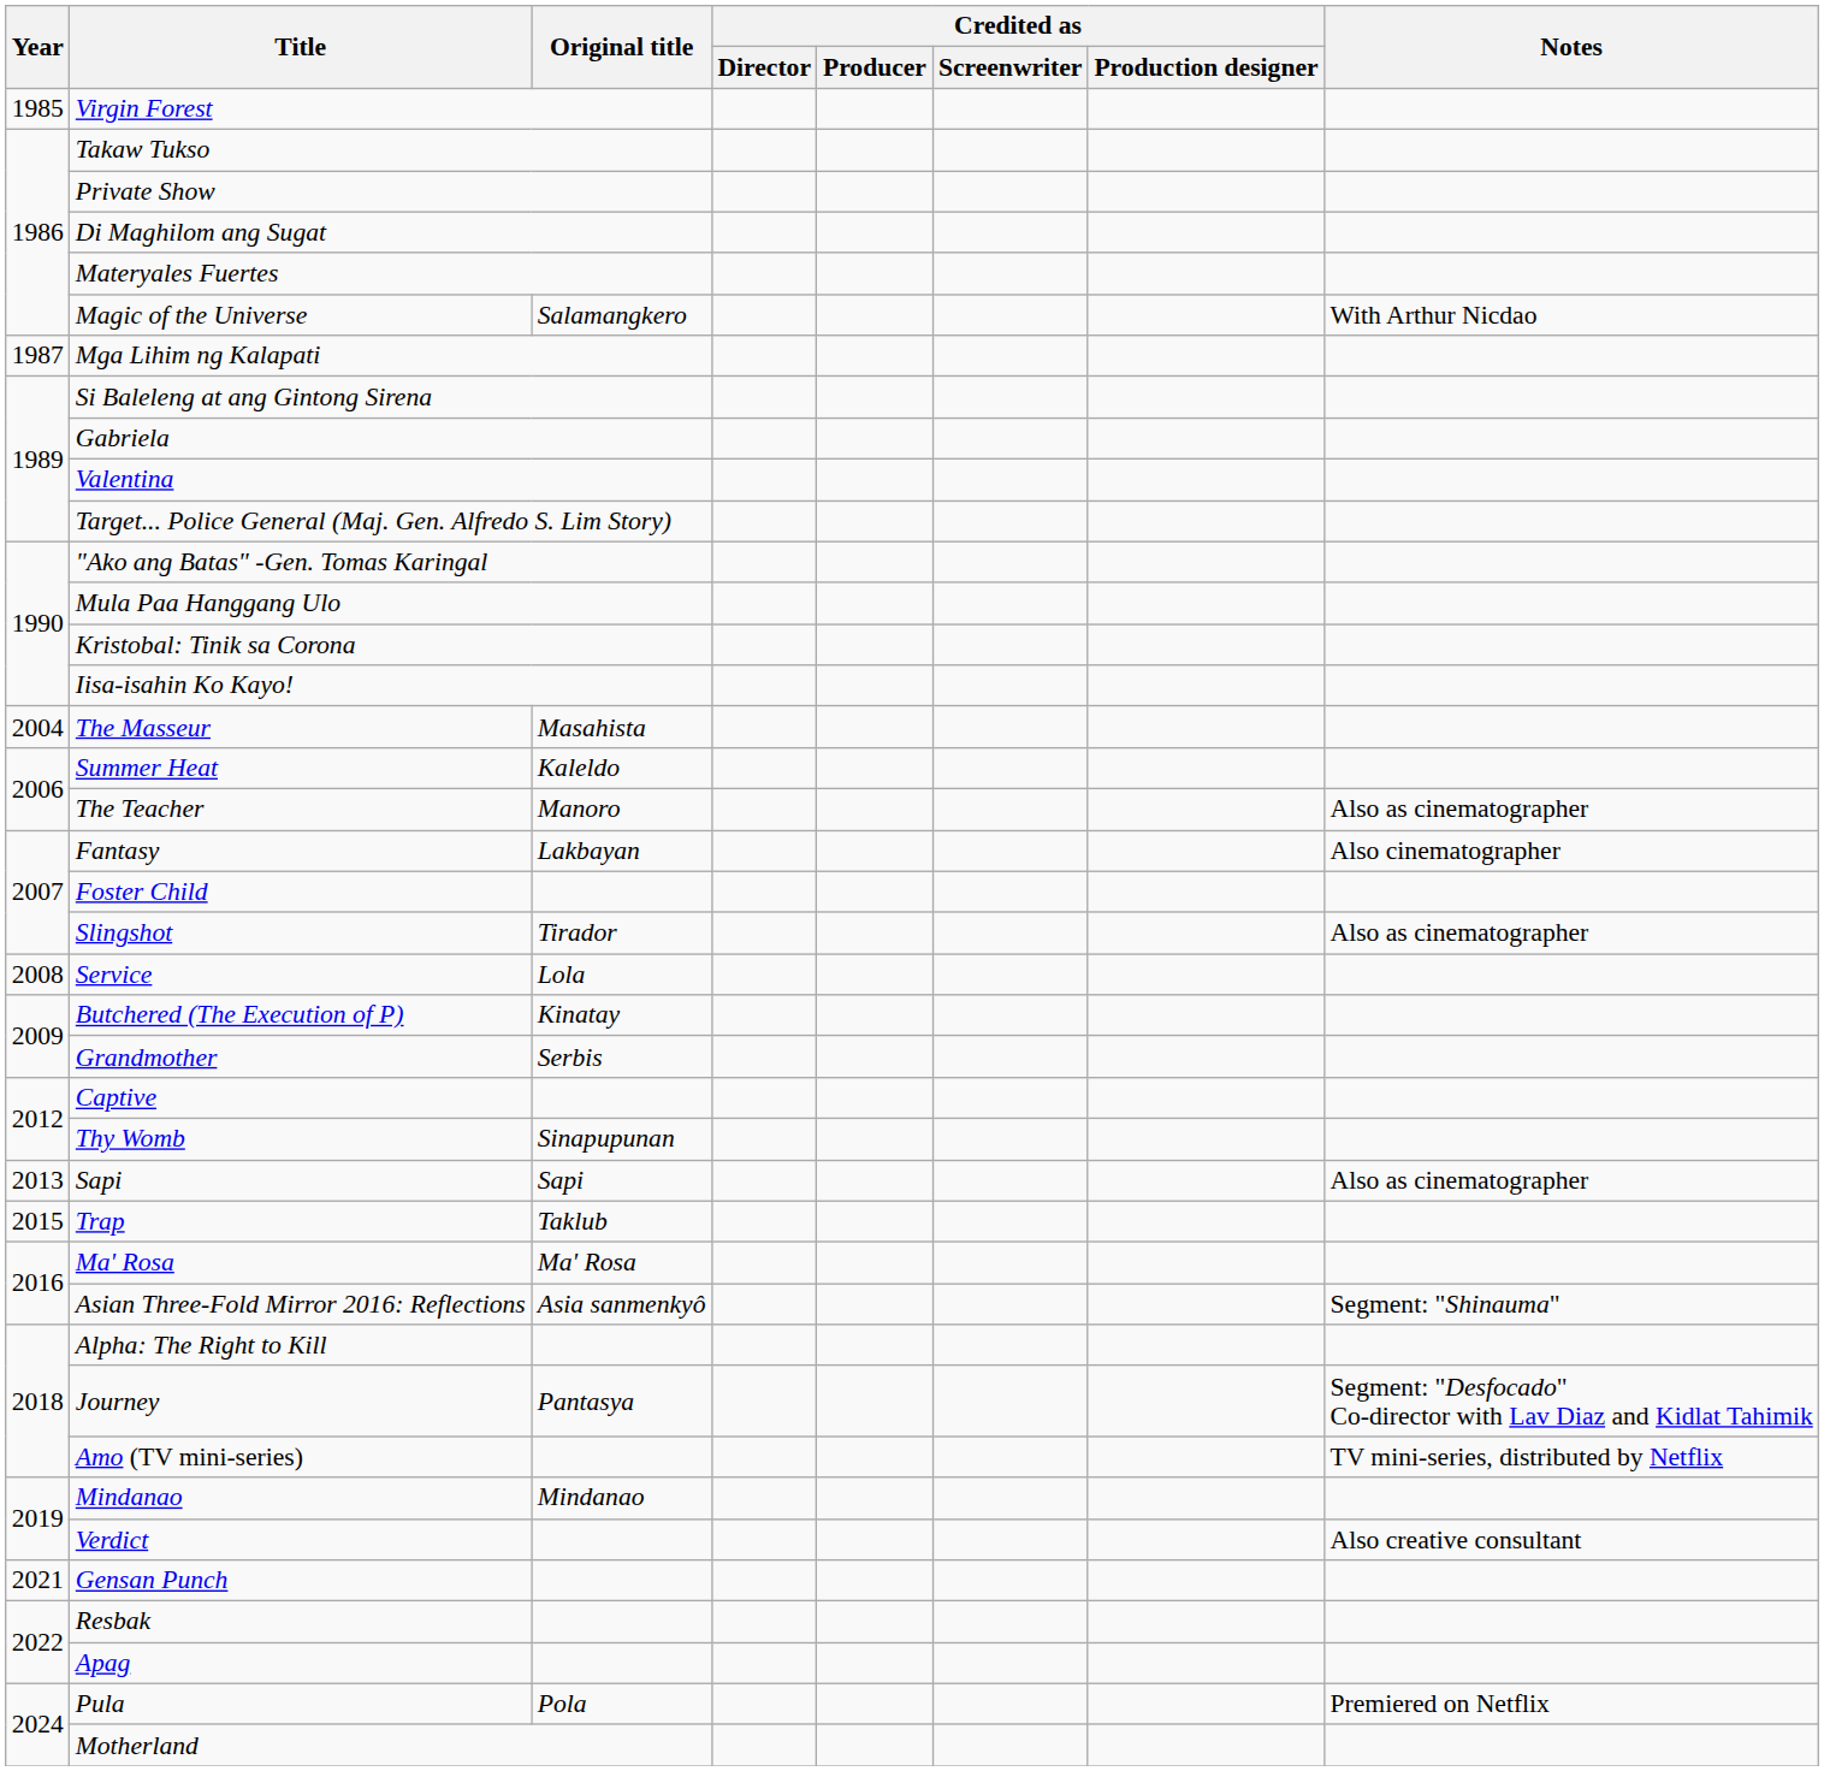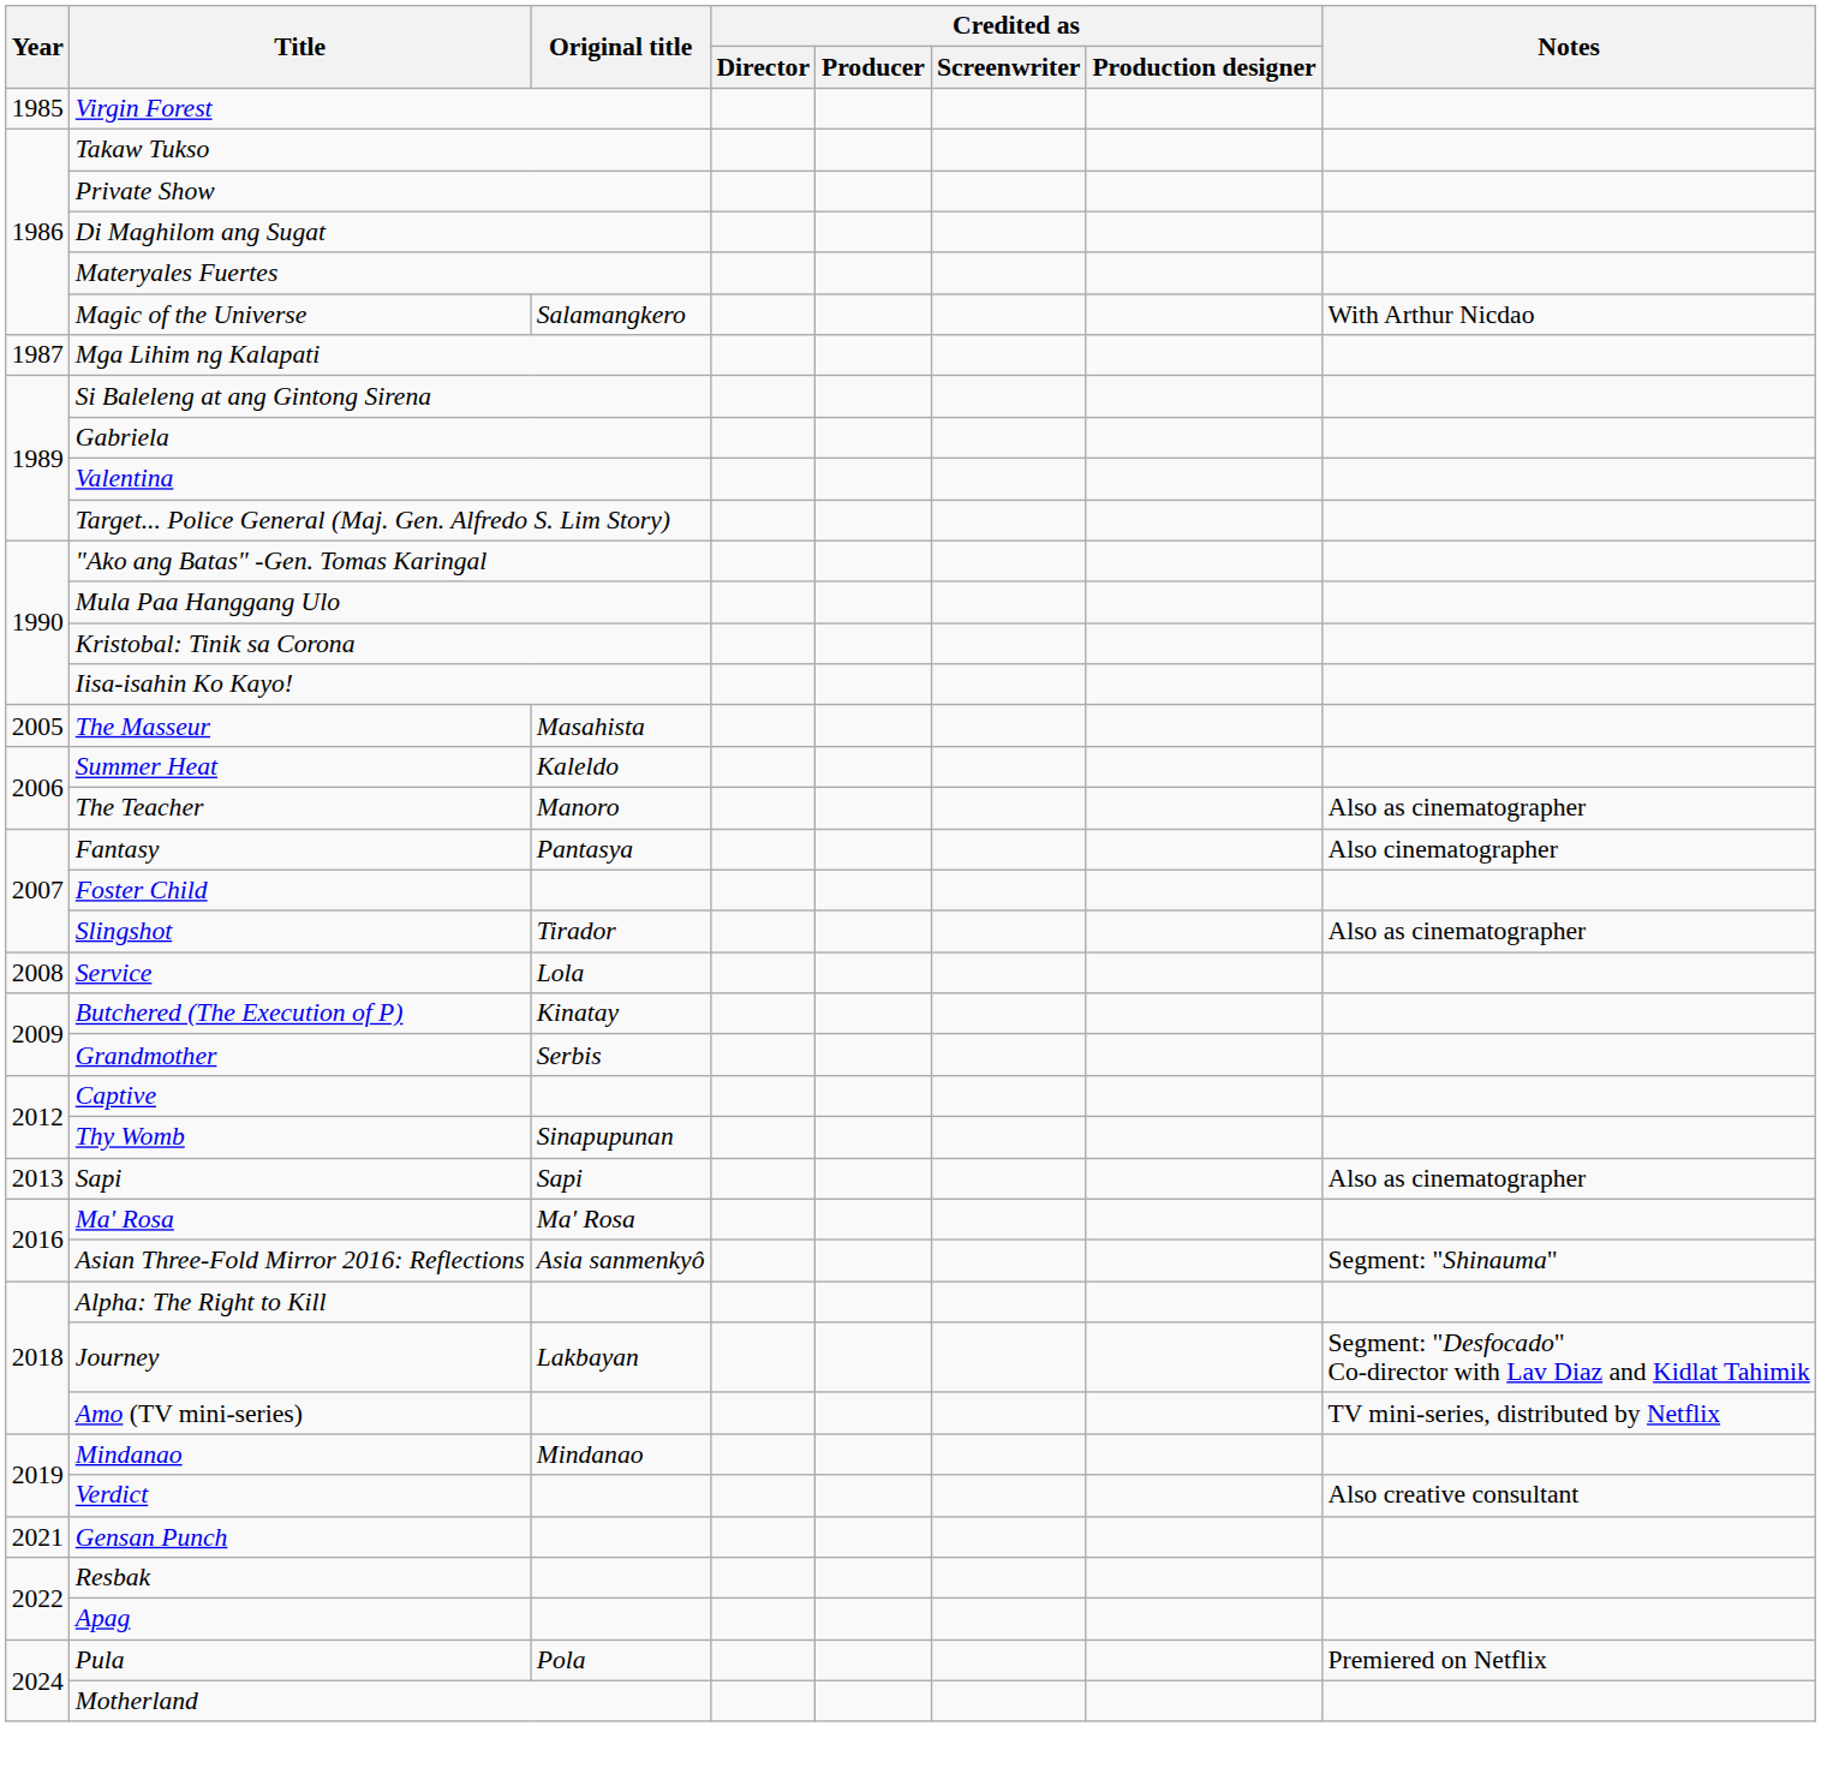 <table class="wikitable">
 <tr>
 <th rowspan="2">Year</th>
 <th rowspan="2">Title</th>
 <th rowspan="2">Original title</th>
 <th colspan="4">Credited as</th>
 <th rowspan="2">Notes</th>
 </tr>
 <tr>
 <th scope="col">Director</th>
 <th scope="col">Producer</th>
 <th scope="col">Screenwriter</th>
 <th scope="col">Production designer</th>
 </tr>
 <tr>
 <td>1985</td>
 <td colspan="2"><em><a href='#'>Virgin Forest</a></em></td>
 <td></td>
 <td></td>
 <td></td>
 <td></td>
 <td></td>
 </tr>
 <tr>
 <td rowspan="5">1986</td>
 <td colspan="2"><em>Takaw Tukso</em></td>
 <td></td>
 <td></td>
 <td></td>
 <td></td>
 <td></td>
 </tr>
 <tr>
 <td colspan="2"><em>Private Show</em></td>
 <td></td>
 <td></td>
 <td></td>
 <td></td>
 <td></td>
 </tr>
 <tr>
 <td colspan="2"><em>Di Maghilom ang Sugat</em></td>
 <td></td>
 <td></td>
 <td></td>
 <td></td>
 <td></td>
 </tr>
 <tr>
 <td colspan="2"><em>Materyales Fuertes</em></td>
 <td></td>
 <td></td>
 <td></td>
 <td></td>
 <td></td>
 </tr>
 <tr>
 <td><em>Magic of the Universe</em></td>
 <td><em>Salamangkero</em></td>
 <td></td>
 <td></td>
 <td></td>
 <td></td>
 <td>With Arthur Nicdao</td>
 </tr>
 <tr>
 <td>1987</td>
 <td colspan="2"><em>Mga Lihim ng Kalapati</em></td>
 <td></td>
 <td></td>
 <td></td>
 <td></td>
 <td></td>
 </tr>
 <tr>
 <td rowspan="4">1989</td>
 <td colspan="2"><em>Si Baleleng at ang Gintong Sirena</em></td>
 <td></td>
 <td></td>
 <td></td>
 <td></td>
 <td></td>
 </tr>
 <tr>
 <td colspan="2"><em>Gabriela</em></td>
 <td></td>
 <td></td>
 <td></td>
 <td></td>
 <td></td>
 </tr>
 <tr>
 <td colspan="2"><em><a href='#'>Valentina</a></em></td>
 <td></td>
 <td></td>
 <td></td>
 <td></td>
 <td></td>
 </tr>
 <tr>
 <td colspan="2"><em>Target... Police General (Maj. Gen. Alfredo S. Lim Story)</em></td>
 <td></td>
 <td></td>
 <td></td>
 <td></td>
 <td></td>
 </tr>
 <tr>
 <td rowspan="4">1990</td>
 <td colspan="2"><em>"Ako ang Batas" -Gen. Tomas Karingal</em></td>
 <td></td>
 <td></td>
 <td></td>
 <td></td>
 <td></td>
 </tr>
 <tr>
 <td colspan="2"><em>Mula Paa Hanggang Ulo</em></td>
 <td></td>
 <td></td>
 <td></td>
 <td></td>
 <td></td>
 </tr>
 <tr>
 <td colspan="2"><em>Kristobal: Tinik sa Corona</em></td>
 <td></td>
 <td></td>
 <td></td>
 <td></td>
 <td></td>
 </tr>
 <tr>
 <td colspan="2"><em>Iisa-isahin Ko Kayo!</em></td>
 <td></td>
 <td></td>
 <td></td>
 <td></td>
 <td></td>
 </tr>
 <tr>
-<td>2004</td>
+<td>2005</td>
 <td><em><a href='#'>The Masseur</a></em></td>
 <td><em>Masahista</em></td>
 <td></td>
 <td></td>
 <td></td>
 <td></td>
 <td></td>
 </tr>
 <tr>
 <td rowspan="2">2006</td>
 <td><em><a href='#'>Summer Heat</a></em></td>
 <td><em>Kaleldo</em></td>
 <td></td>
 <td></td>
 <td></td>
 <td></td>
 <td></td>
 </tr>
 <tr>
 <td><em>The Teacher</em></td>
 <td><em>Manoro</em></td>
 <td></td>
 <td></td>
 <td></td>
 <td></td>
 <td>Also as cinematographer</td>
 </tr>
 <tr>
 <td rowspan="3">2007</td>
 <td><em>Fantasy</em></td>
-<td><em>Lakbayan</em></td>
+<td><em>Pantasya</em></td>
 <td></td>
 <td></td>
 <td></td>
 <td></td>
 <td>Also cinematographer</td>
 </tr>
 <tr>
 <td><em><a href='#'>Foster Child</a></em></td>
 <td></td>
 <td></td>
 <td></td>
 <td></td>
 <td></td>
 <td></td>
 </tr>
 <tr>
 <td><em><a href='#'>Slingshot</a></em></td>
 <td><em>Tirador</em></td>
 <td></td>
 <td></td>
 <td></td>
 <td></td>
 <td>Also as cinematographer</td>
 </tr>
 <tr>
 <td>2008</td>
 <td><em><a href='#'>Service</a></em></td>
 <td><em>Lola</em></td>
 <td></td>
 <td></td>
 <td></td>
 <td></td>
 <td></td>
 </tr>
 <tr>
 <td rowspan="2">2009</td>
 <td><em><a href='#'>Butchered (The Execution of P)</a></em></td>
 <td><em>Kinatay</em></td>
 <td></td>
 <td></td>
 <td></td>
 <td></td>
 <td></td>
 </tr>
 <tr>
 <td><em><a href='#'>Grandmother</a></em></td>
 <td><em>Serbis</em></td>
 <td></td>
 <td></td>
 <td></td>
 <td></td>
 <td></td>
 </tr>
 <tr>
 <td rowspan="2">2012</td>
 <td><em><a href='#'>Captive</a></em></td>
 <td></td>
 <td></td>
 <td></td>
 <td></td>
 <td></td>
 <td></td>
 </tr>
 <tr>
 <td><em><a href='#'>Thy Womb</a></em></td>
 <td><em>Sinapupunan</em></td>
 <td></td>
 <td></td>
 <td></td>
 <td></td>
 <td></td>
 </tr>
 <tr>
 <td>2013</td>
 <td><em>Sapi</em></td>
 <td><em>Sapi</em></td>
 <td></td>
 <td></td>
 <td></td>
 <td></td>
 <td>Also as cinematographer</td>
 </tr>
 <tr>
-<td>2015</td>
-<td><em><a href='#'>Trap</a></em></td>
-<td><em>Taklub</em></td>
-<td></td>
-<td></td>
-<td></td>
-<td></td>
-<td></td>
-</tr>
-<tr>
 <td rowspan="2">2016</td>
 <td><em><a href='#'>Ma' Rosa</a></em></td>
 <td><em>Ma' Rosa</em></td>
 <td></td>
 <td></td>
 <td></td>
 <td></td>
 <td></td>
 </tr>
 <tr>
 <td><em>Asian Three-Fold Mirror 2016: Reflections</em></td>
 <td><em>Asia sanmenkyô</em></td>
 <td></td>
 <td></td>
 <td></td>
 <td></td>
 <td>Segment: "<em>Shinauma</em>"</td>
 </tr>
 <tr>
 <td rowspan="3">2018</td>
 <td><em>Alpha: The Right to Kill</em></td>
 <td></td>
 <td></td>
 <td></td>
 <td></td>
 <td></td>
 <td></td>
 </tr>
 <tr>
 <td><em>Journey</em></td>
-<td><em>Pantasya</em></td>
+<td><em>Lakbayan</em></td>
 <td></td>
 <td></td>
 <td></td>
 <td></td>
 <td>Segment: "<em>Desfocado</em>"<br>Co-director with <a href='#'>Lav Diaz</a> and <a href='#'>Kidlat Tahimik</a></td>
 </tr>
 <tr>
 <td><em><a href='#'>Amo</a></em> (TV mini-series)</td>
 <td></td>
 <td></td>
 <td></td>
 <td></td>
 <td></td>
 <td>TV mini-series, distributed by <a href='#'>Netflix</a> </td>
 </tr>
 <tr>
 <td rowspan="2">2019</td>
 <td><em><a href='#'>Mindanao</a></em></td>
 <td><em>Mindanao</em></td>
 <td></td>
 <td></td>
 <td></td>
 <td></td>
 <td></td>
 </tr>
 <tr>
 <td><em><a href='#'>Verdict</a></em></td>
 <td></td>
 <td></td>
 <td></td>
 <td></td>
 <td></td>
 <td>Also creative consultant</td>
 </tr>
 <tr>
 <td>2021</td>
 <td><em><a href='#'>Gensan Punch</a></em></td>
 <td></td>
 <td></td>
 <td></td>
 <td></td>
 <td></td>
 <td></td>
 </tr>
 <tr>
 <td rowspan="2">2022</td>
 <td><em>Resbak</em></td>
 <td></td>
 <td></td>
 <td></td>
 <td></td>
 <td></td>
 <td></td>
 </tr>
 <tr>
 <td><em><a href='#'>Apag</a></em></td>
 <td></td>
 <td></td>
 <td></td>
 <td></td>
 <td></td>
 <td></td>
 </tr>
 <tr>
 <td rowspan="2">2024</td>
 <td><em>Pula</em></td>
 <td><em>Pola</em></td>
 <td></td>
 <td></td>
 <td></td>
 <td></td>
 <td>Premiered on Netflix</td>
 </tr>
 <tr>
 <td colspan="2"><em>Motherland</em></td>
 <td></td>
 <td></td>
 <td></td>
 <td></td>
 <td></td>
 </tr>
 </table>
